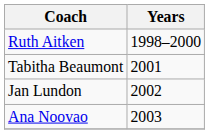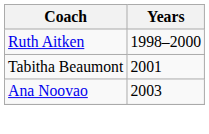 <table class="wikitable collapsible">
 <tr>
 <th>Coach</th>
 <th>Years</th>
 </tr>
 <tr>
 <td><a href='#'>Ruth Aitken</a></td>
 <td>1998–2000</td>
 </tr>
 <tr>
 <td>Tabitha Beaumont</td>
 <td>2001</td>
 </tr>
 <tr>
-<td>Jan Lundon</td>
-<td>2002</td>
-</tr>
-<tr>
 <td><a href='#'>Ana Noovao</a></td>
 <td>2003</td>
 </tr>
 <tr>
 </tr>
 </table>
